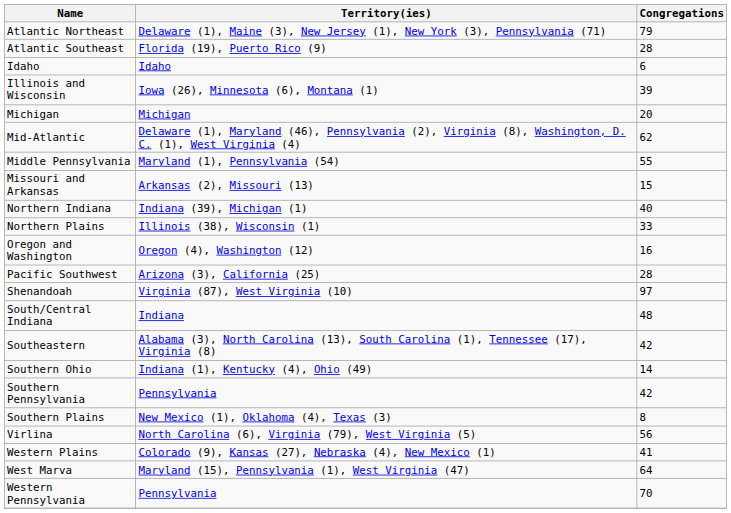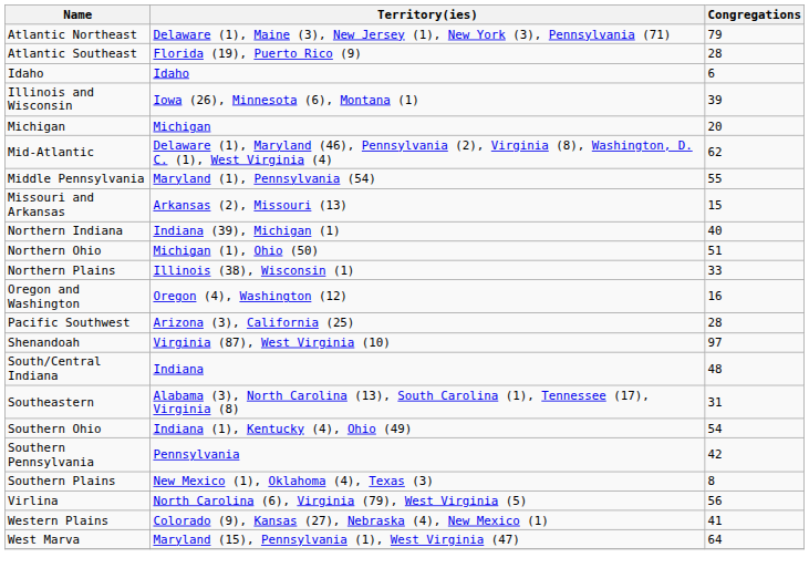 <table class="sortable wikitable">
 <tr>
 <th>Name</th>
 <th class="unsortable">Territory(ies)</th>
 <th>Congregations</th>
 </tr>
 <tr>
 <td>Atlantic Northeast</td>
 <td><a href='#'>Delaware</a> (1), <a href='#'>Maine</a> (3), <a href='#'>New Jersey</a> (1), <a href='#'>New York</a> (3), <a href='#'>Pennsylvania</a> (71)</td>
 <td>79</td>
 </tr>
 <tr>
 <td>Atlantic Southeast</td>
 <td><a href='#'>Florida</a> (19), <a href='#'>Puerto Rico</a> (9)</td>
 <td>28</td>
 </tr>
 <tr>
 <td>Idaho</td>
 <td><a href='#'>Idaho</a></td>
 <td>6</td>
 </tr>
 <tr>
 <td>Illinois and Wisconsin</td>
 <td><a href='#'>Iowa</a> (26), <a href='#'>Minnesota</a> (6), <a href='#'>Montana</a> (1)</td>
 <td>39</td>
 </tr>
 <tr>
 <td>Michigan</td>
 <td><a href='#'>Michigan</a></td>
 <td>20</td>
 </tr>
 <tr>
 <td>Mid-Atlantic</td>
 <td><a href='#'>Delaware</a> (1), <a href='#'>Maryland</a> (46), <a href='#'>Pennsylvania</a> (2), <a href='#'>Virginia</a> (8), <a href='#'>Washington, D. C.</a> (1), <a href='#'>West Virginia</a> (4)</td>
 <td>62</td>
 </tr>
 <tr>
 <td>Middle Pennsylvania</td>
 <td><a href='#'>Maryland</a> (1), <a href='#'>Pennsylvania</a> (54)</td>
 <td>55</td>
 </tr>
 <tr>
 <td>Missouri and Arkansas</td>
 <td><a href='#'>Arkansas</a> (2), <a href='#'>Missouri</a> (13)</td>
 <td>15</td>
 </tr>
 <tr>
 <td>Northern Indiana</td>
 <td><a href='#'>Indiana</a> (39), <a href='#'>Michigan</a> (1)</td>
 <td>40</td>
 </tr>
 <tr>
+<td>Northern Ohio</td>
+<td><a href='#'>Michigan</a> (1), <a href='#'>Ohio</a> (50)</td>
+<td>51</td>
+</tr>
+<tr>
 <td>Northern Plains</td>
 <td><a href='#'>Illinois</a> (38), <a href='#'>Wisconsin</a> (1)</td>
 <td>33</td>
 </tr>
 <tr>
 <td>Oregon and Washington</td>
 <td><a href='#'>Oregon</a> (4), <a href='#'>Washington</a> (12)</td>
 <td>16</td>
 </tr>
 <tr>
 <td>Pacific Southwest</td>
 <td><a href='#'>Arizona</a> (3), <a href='#'>California</a> (25)</td>
 <td>28</td>
 </tr>
 <tr>
 <td>Shenandoah</td>
 <td><a href='#'>Virginia</a> (87), <a href='#'>West Virginia</a> (10)</td>
 <td>97</td>
 </tr>
 <tr>
 <td>South/Central Indiana</td>
 <td><a href='#'>Indiana</a></td>
 <td>48</td>
 </tr>
 <tr>
 <td>Southeastern</td>
 <td><a href='#'>Alabama</a> (3), <a href='#'>North Carolina</a> (13), <a href='#'>South Carolina</a> (1), <a href='#'>Tennessee</a> (17), <a href='#'>Virginia</a> (8)</td>
-<td>42</td>
+<td>31</td>
 </tr>
 <tr>
 <td>Southern Ohio</td>
 <td><a href='#'>Indiana</a> (1), <a href='#'>Kentucky</a> (4), <a href='#'>Ohio</a> (49)</td>
-<td>14</td>
+<td>54</td>
 </tr>
 <tr>
 <td>Southern Pennsylvania</td>
 <td><a href='#'>Pennsylvania</a></td>
 <td>42</td>
 </tr>
 <tr>
 <td>Southern Plains</td>
 <td><a href='#'>New Mexico</a> (1), <a href='#'>Oklahoma</a> (4), <a href='#'>Texas</a> (3)</td>
 <td>8</td>
 </tr>
 <tr>
 <td>Virlina</td>
 <td><a href='#'>North Carolina</a> (6), <a href='#'>Virginia</a> (79), <a href='#'>West Virginia</a> (5)</td>
 <td>56</td>
 </tr>
 <tr>
 <td>Western Plains</td>
 <td><a href='#'>Colorado</a> (9), <a href='#'>Kansas</a> (27), <a href='#'>Nebraska</a> (4), <a href='#'>New Mexico</a> (1)</td>
 <td>41</td>
 </tr>
 <tr>
 <td>West Marva</td>
 <td><a href='#'>Maryland</a> (15), <a href='#'>Pennsylvania</a> (1), <a href='#'>West Virginia</a> (47)</td>
 <td>64</td>
 </tr>
 <tr>
-<td>Western Pennsylvania</td>
-<td><a href='#'>Pennsylvania</a></td>
-<td>70</td>
-</tr>
-<tr>
 </tr>
 </table>
